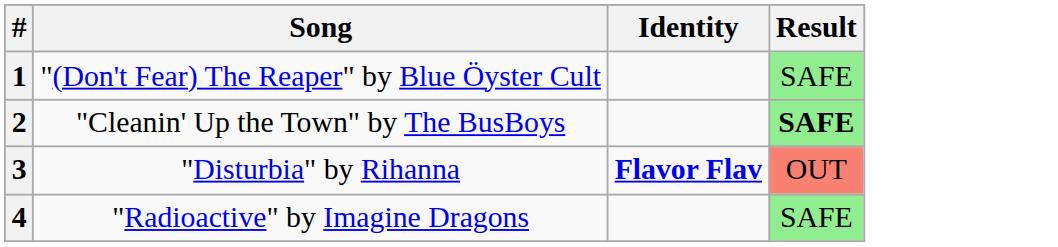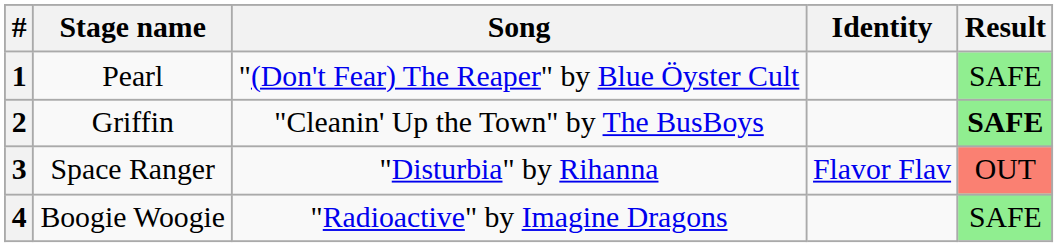 <table class="wikitable plainrowheaders" style="text-align: center;">
 <tr>
 <th>#</th>
+<th>Stage name</th>
 <th>Song</th>
 <th>Identity</th>
 <th>Result</th>
 </tr>
 <tr>
 <th>1</th>
+<td>Pearl</td>
 <td>"<a href='#'>(Don't Fear) The Reaper</a>" by <a href='#'>Blue Öyster Cult</a></td>
 <td></td>
 <td bgcolor=lightgreen>SAFE</td>
 </tr>
 <tr>
 <th>2</th>
+<td>Griffin</td>
 <td>"Cleanin' Up the Town" by <a href='#'>The BusBoys</a></td>
 <td></td>
 <td bgcolor=lightgreen><strong>SAFE</strong></td>
 </tr>
 <tr>
 <th>3</th>
+<td>Space Ranger</td>
 <td>"<a href='#'>Disturbia</a>" by <a href='#'>Rihanna</a></td>
-<td><strong><a href='#'>Flavor Flav</a></strong></td>
+<td><a href='#'>Flavor Flav</a></td>
 <td bgcolor="salmon">OUT</td>
 </tr>
 <tr>
 <th>4</th>
+<td>Boogie Woogie</td>
 <td>"<a href='#'>Radioactive</a>" by <a href='#'>Imagine Dragons</a></td>
 <td></td>
 <td bgcolor=lightgreen>SAFE</td>
 </tr>
 </table>
